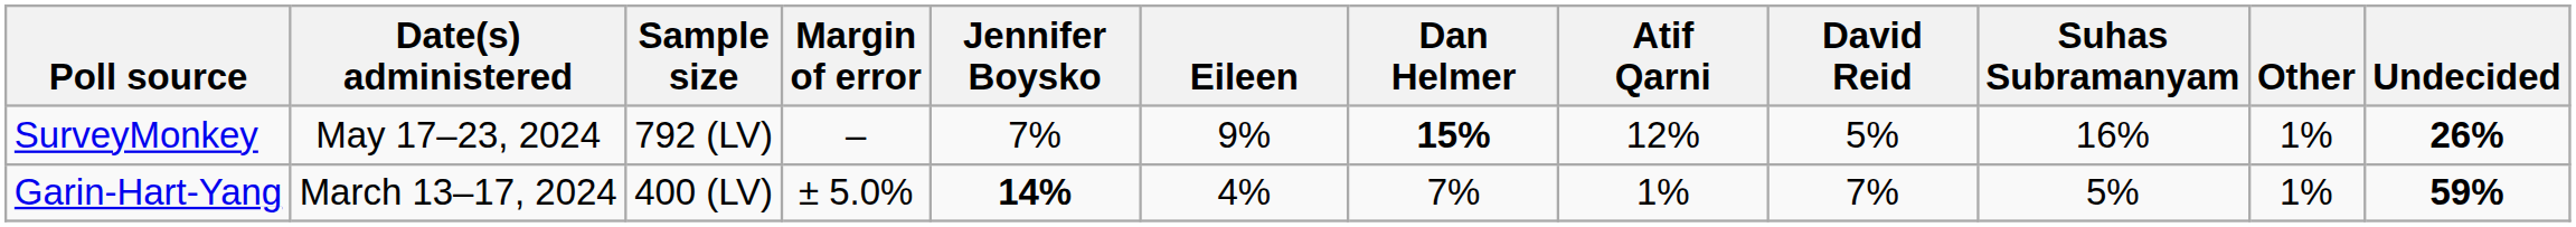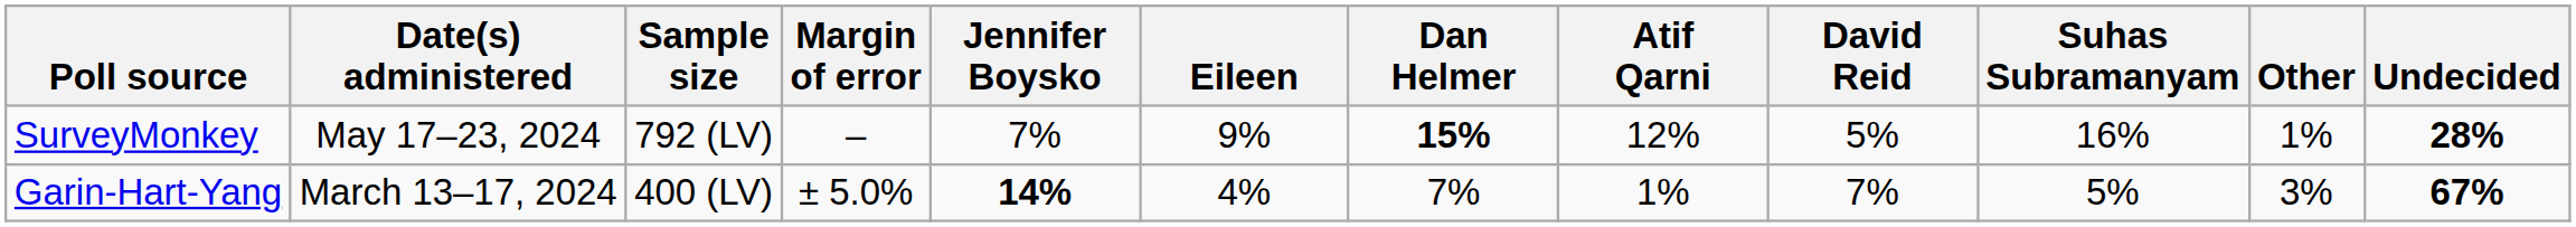 <table class="wikitable" style="font-size:90%;text-align:center;">
 <tr style="vertical-align:bottom">
 <th>Poll source</th>
 <th>Date(s)<br>administered</th>
 <th>Sample<br>size</th>
 <th>Margin<br>of error</th>
 <th style="width:75px;">Jennifer<br>Boysko</th>
 <th style="width:75px;">Eileen<br></th>
 <th style="width:75px;">Dan<br>Helmer</th>
 <th style="width:75px;">Atif<br>Qarni</th>
 <th style="width:75px;">David<br>Reid</th>
 <th style="width:75px;">Suhas<br>Subramanyam</th>
 <th>Other</th>
 <th>Undecided</th>
 </tr>
 <tr>
 <td style="text-align:left;"><a href='#'>SurveyMonkey</a></td>
 <td>May 17–23, 2024</td>
 <td>792 (LV)</td>
 <td>–</td>
 <td>7%</td>
 <td>9%</td>
 <td><strong>15%</strong></td>
 <td>12%</td>
 <td>5%</td>
 <td>16%</td>
 <td>1%</td>
-<td><strong>26%</strong></td>
+<td><strong>28%</strong></td>
 </tr>
 <tr>
 <td style="text-align:left;"><a href='#'>Garin-Hart-Yang</a></td>
 <td>March 13–17, 2024</td>
 <td>400 (LV)</td>
 <td>± 5.0%</td>
 <td><strong>14%</strong></td>
 <td>4%</td>
 <td>7%</td>
 <td>1%</td>
 <td>7%</td>
 <td>5%</td>
-<td>1%</td>
-<td><strong>59%</strong></td>
+<td>3%</td>
+<td><strong>67%</strong></td>
 </tr>
 </table>
